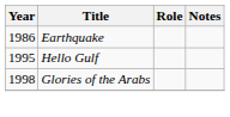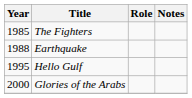 <table class="wikitable">
 <tr>
 <th>Year</th>
 <th>Title</th>
 <th>Role</th>
 <th>Notes</th>
 </tr>
 <tr>
-<td>1986</td>
+<td>1985</td>
+<td><em>The Fighters</em></td>
+<td></td>
+<td></td>
+</tr>
+<tr>
+<td>1988</td>
 <td><em>Earthquake</em></td>
 <td></td>
 <td></td>
 </tr>
 <tr>
 <td>1995</td>
 <td><em>Hello Gulf</em></td>
 <td></td>
 <td></td>
 </tr>
 <tr>
-<td>1998</td>
+<td>2000</td>
 <td><em>Glories of the Arabs</em></td>
 <td></td>
 <td></td>
 </tr>
 <tr>
 </tr>
 </table>
